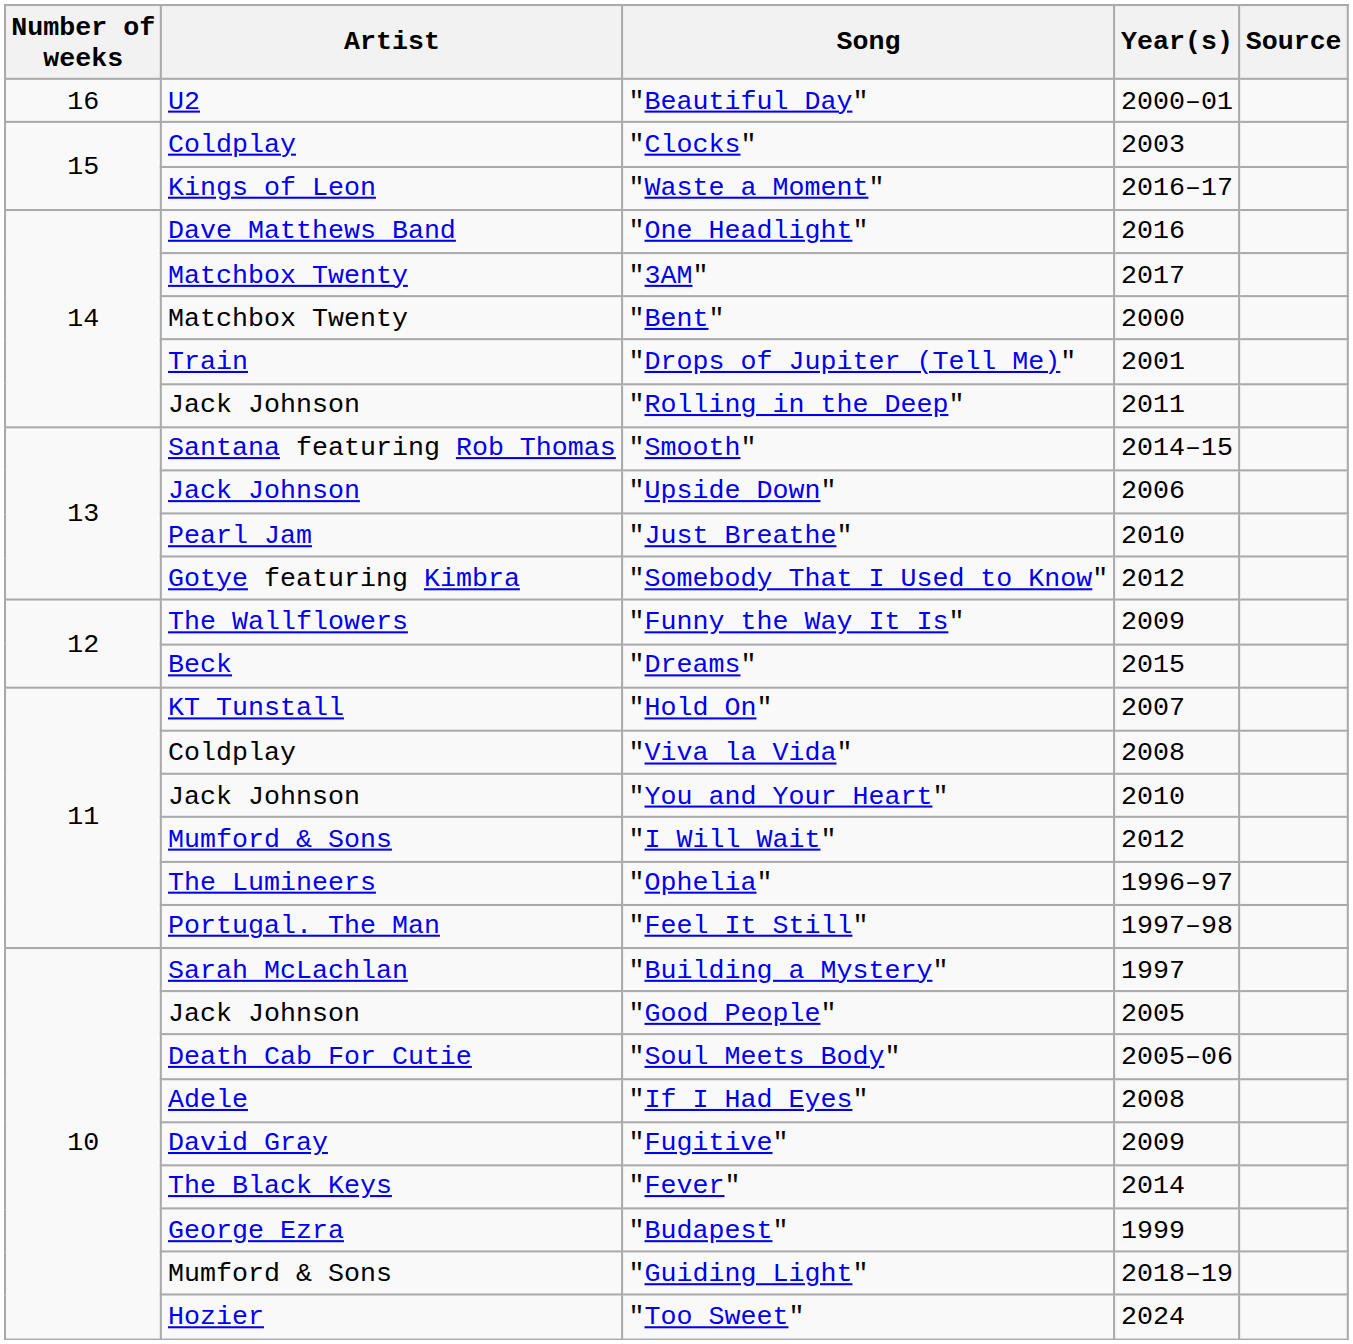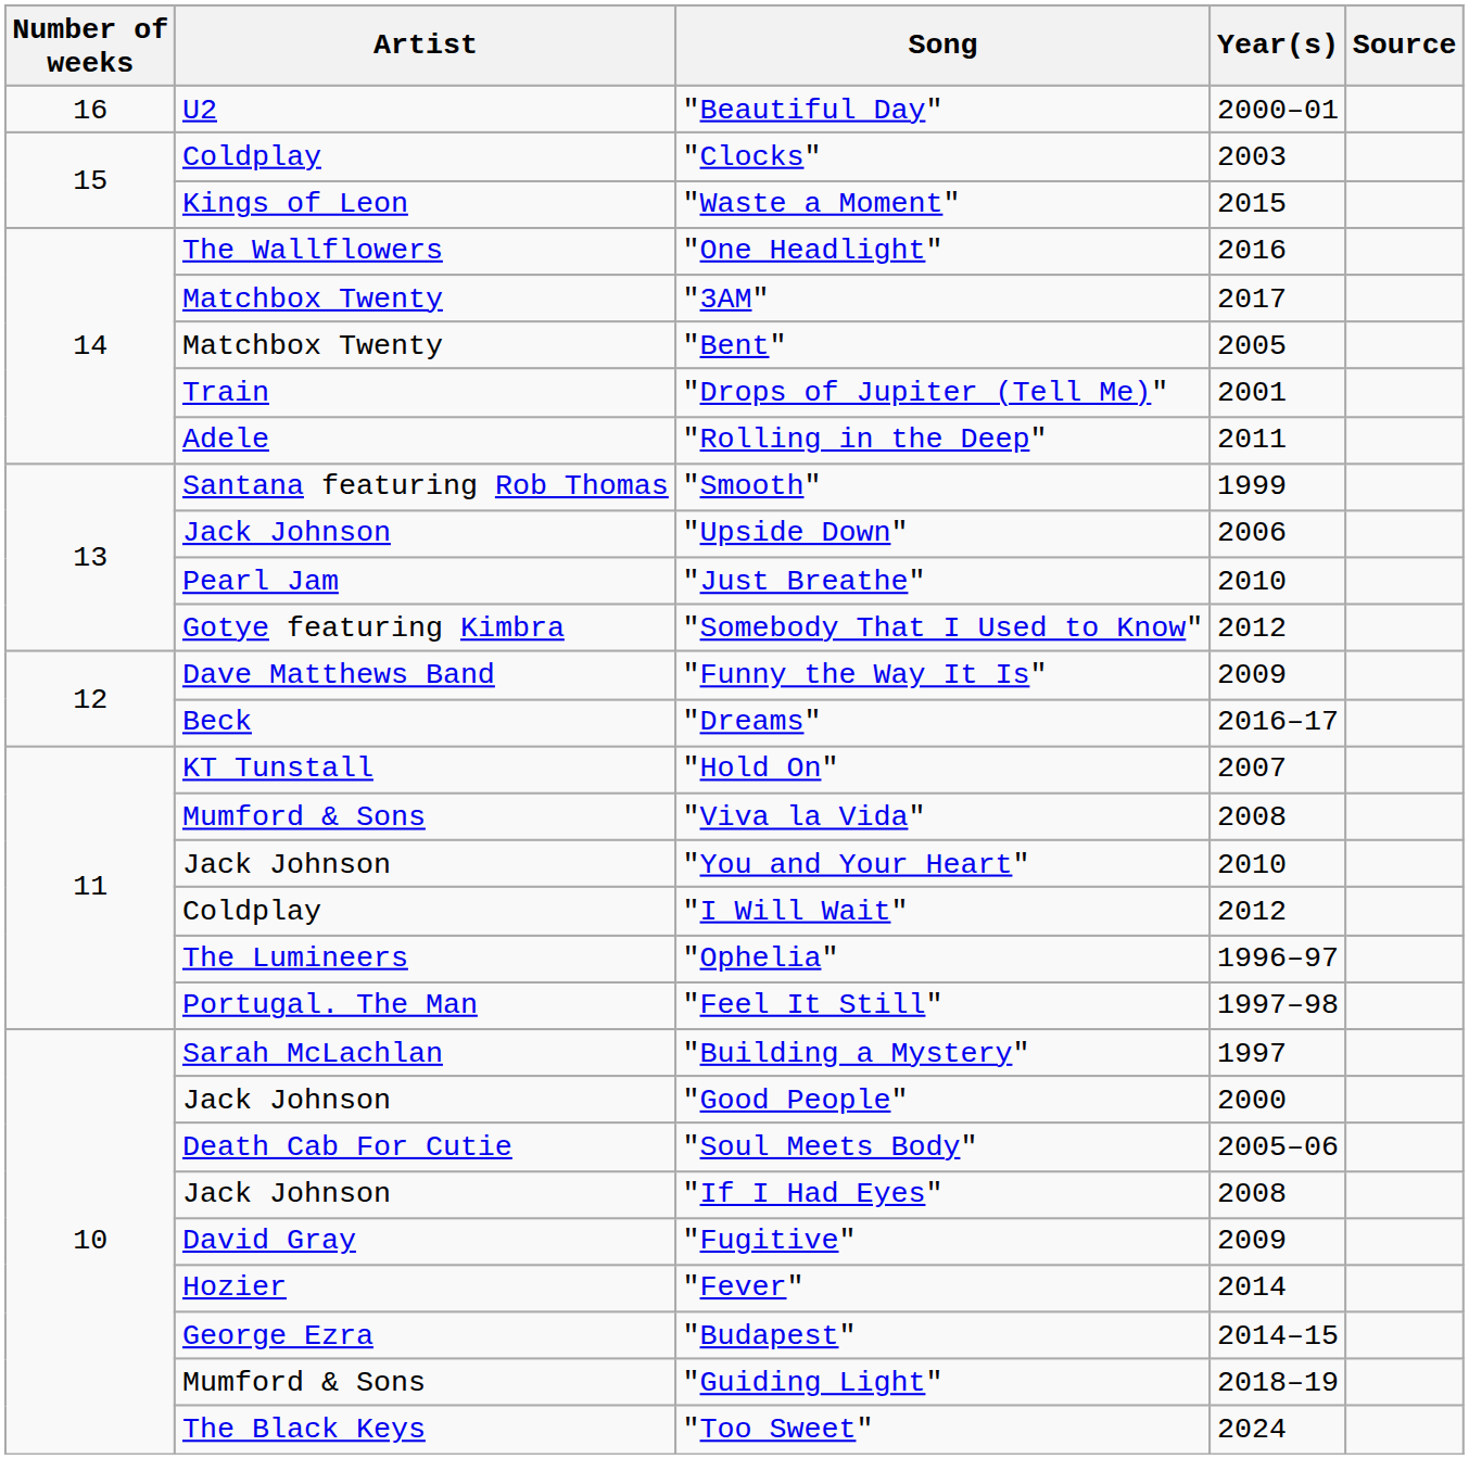 <table class="wikitable">
 <tr>
 <th>Number of <br> weeks</th>
 <th>Artist</th>
 <th>Song</th>
 <th>Year(s)</th>
 <th>Source</th>
 </tr>
 <tr>
 <td rowspan=1 style="text-align:center;">16</td>
 <td><a href='#'>U2</a></td>
 <td>"<a href='#'>Beautiful Day</a>"</td>
 <td>2000–01</td>
 <td></td>
 </tr>
 <tr>
 <td rowspan=2 style="text-align:center;">15</td>
 <td><a href='#'>Coldplay</a></td>
 <td>"<a href='#'>Clocks</a>"</td>
 <td>2003</td>
 <td></td>
 </tr>
 <tr>
 <td><a href='#'>Kings of Leon</a></td>
 <td>"<a href='#'>Waste a Moment</a>"</td>
-<td>2016–17</td>
+<td>2015</td>
 <td></td>
 </tr>
 <tr>
 <td rowspan=5 style="text-align:center;">14</td>
-<td><a href='#'>Dave Matthews Band</a></td>
+<td><a href='#'>The Wallflowers</a></td>
 <td>"<a href='#'>One Headlight</a>"</td>
 <td>2016</td>
 <td></td>
 </tr>
 <tr>
 <td><a href='#'>Matchbox Twenty</a></td>
 <td>"<a href='#'>3AM</a>"</td>
 <td>2017</td>
 <td></td>
 </tr>
 <tr>
 <td>Matchbox Twenty</td>
 <td>"<a href='#'>Bent</a>"</td>
-<td>2000</td>
+<td>2005</td>
 <td></td>
 </tr>
 <tr>
 <td><a href='#'>Train</a></td>
 <td>"<a href='#'>Drops of Jupiter (Tell Me)</a>"</td>
 <td>2001</td>
 <td></td>
 </tr>
 <tr>
-<td>Jack Johnson</td>
+<td><a href='#'>Adele</a></td>
 <td>"<a href='#'>Rolling in the Deep</a>"</td>
 <td>2011</td>
 <td></td>
 </tr>
 <tr>
 <td rowspan=4 style="text-align:center;">13</td>
 <td><a href='#'>Santana</a> featuring <a href='#'>Rob Thomas</a></td>
 <td>"<a href='#'>Smooth</a>"</td>
-<td>2014–15</td>
+<td>1999</td>
 <td></td>
 </tr>
 <tr>
 <td><a href='#'>Jack Johnson</a></td>
 <td>"<a href='#'>Upside Down</a>"</td>
 <td>2006</td>
 <td></td>
 </tr>
 <tr>
 <td><a href='#'>Pearl Jam</a></td>
 <td>"<a href='#'>Just Breathe</a>"</td>
 <td>2010</td>
 <td></td>
 </tr>
 <tr>
 <td><a href='#'>Gotye</a> featuring <a href='#'>Kimbra</a></td>
 <td>"<a href='#'>Somebody That I Used to Know</a>"</td>
 <td>2012</td>
 <td></td>
 </tr>
 <tr>
 <td rowspan=2 style="text-align:center;">12</td>
-<td><a href='#'>The Wallflowers</a></td>
+<td><a href='#'>Dave Matthews Band</a></td>
 <td>"<a href='#'>Funny the Way It Is</a>"</td>
 <td>2009</td>
 <td></td>
 </tr>
 <tr>
 <td><a href='#'>Beck</a></td>
 <td>"<a href='#'>Dreams</a>"</td>
-<td>2015</td>
+<td>2016–17</td>
 <td></td>
 </tr>
 <tr>
 <td rowspan=6 style="text-align:center;">11</td>
 <td><a href='#'>KT Tunstall</a></td>
 <td>"<a href='#'>Hold On</a>"</td>
 <td>2007</td>
 <td></td>
 </tr>
 <tr>
-<td>Coldplay</td>
+<td><a href='#'>Mumford & Sons</a></td>
 <td>"<a href='#'>Viva la Vida</a>"</td>
 <td>2008</td>
 <td></td>
 </tr>
 <tr>
 <td>Jack Johnson</td>
 <td>"<a href='#'>You and Your Heart</a>"</td>
 <td>2010</td>
 <td></td>
 </tr>
 <tr>
-<td><a href='#'>Mumford & Sons</a></td>
+<td>Coldplay</td>
 <td>"<a href='#'>I Will Wait</a>"</td>
 <td>2012</td>
 <td></td>
 </tr>
 <tr>
 <td><a href='#'>The Lumineers</a></td>
 <td>"<a href='#'>Ophelia</a>"</td>
 <td>1996–97</td>
 <td></td>
 </tr>
 <tr>
 <td><a href='#'>Portugal. The Man</a></td>
 <td>"<a href='#'>Feel It Still</a>"</td>
 <td>1997–98</td>
 <td></td>
 </tr>
 <tr>
 <td rowspan=9 style="text-align:center;">10</td>
 <td><a href='#'>Sarah McLachlan</a></td>
 <td>"<a href='#'>Building a Mystery</a>"</td>
 <td>1997</td>
 <td></td>
 </tr>
 <tr>
 <td>Jack Johnson</td>
 <td>"<a href='#'>Good People</a>"</td>
-<td>2005</td>
+<td>2000</td>
 <td></td>
 </tr>
 <tr>
 <td><a href='#'>Death Cab For Cutie</a></td>
 <td>"<a href='#'>Soul Meets Body</a>"</td>
 <td>2005–06</td>
 <td></td>
 </tr>
 <tr>
-<td><a href='#'>Adele</a></td>
+<td>Jack Johnson</td>
 <td>"<a href='#'>If I Had Eyes</a>"</td>
 <td>2008</td>
 <td></td>
 </tr>
 <tr>
 <td><a href='#'>David Gray</a></td>
 <td>"<a href='#'>Fugitive</a>"</td>
 <td>2009</td>
 <td></td>
 </tr>
 <tr>
-<td><a href='#'>The Black Keys</a></td>
+<td><a href='#'>Hozier</a></td>
 <td>"<a href='#'>Fever</a>"</td>
 <td>2014</td>
 <td></td>
 </tr>
 <tr>
 <td><a href='#'>George Ezra</a></td>
 <td>"<a href='#'>Budapest</a>"</td>
-<td>1999</td>
+<td>2014–15</td>
 <td></td>
 </tr>
 <tr>
 <td>Mumford & Sons</td>
 <td>"<a href='#'>Guiding Light</a>"</td>
 <td>2018–19</td>
 <td></td>
 </tr>
 <tr>
-<td><a href='#'>Hozier</a></td>
+<td><a href='#'>The Black Keys</a></td>
 <td>"<a href='#'>Too Sweet</a>"</td>
 <td>2024</td>
 <td></td>
 </tr>
 </table>
